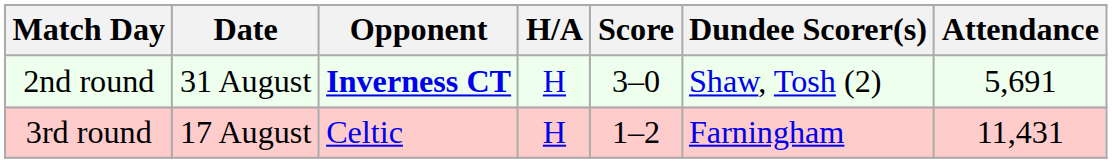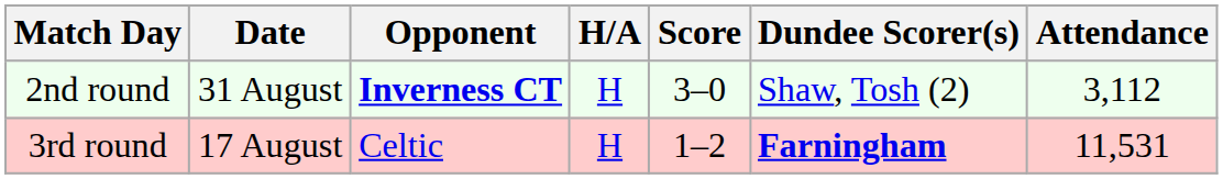 <table class="wikitable" style="text-align:center">
 <tr>
 <th>Match Day</th>
 <th>Date</th>
 <th>Opponent</th>
 <th>H/A</th>
 <th>Score</th>
 <th>Dundee Scorer(s)</th>
 <th>Attendance</th>
 </tr>
 <tr bgcolor="#EEFFEE">
 <td>2nd round</td>
 <td align="left">31 August</td>
 <td align="left"><strong><a href='#'>Inverness CT</a></strong></td>
 <td><a href='#'>H</a></td>
 <td>3–0</td>
 <td align="left"><a href='#'>Shaw</a>, <a href='#'>Tosh</a> (2)</td>
-<td>5,691</td>
+<td>3,112</td>
 </tr>
 <tr bgcolor="#FFCCCC">
 <td>3rd round</td>
 <td align="left">17 August</td>
 <td align="left"><a href='#'>Celtic</a></td>
 <td><a href='#'>H</a></td>
 <td>1–2</td>
-<td align="left"><a href='#'>Farningham</a></td>
-<td>11,431</td>
+<td align="left"><strong><a href='#'>Farningham</a></strong></td>
+<td>11,531</td>
 </tr>
 </table>
